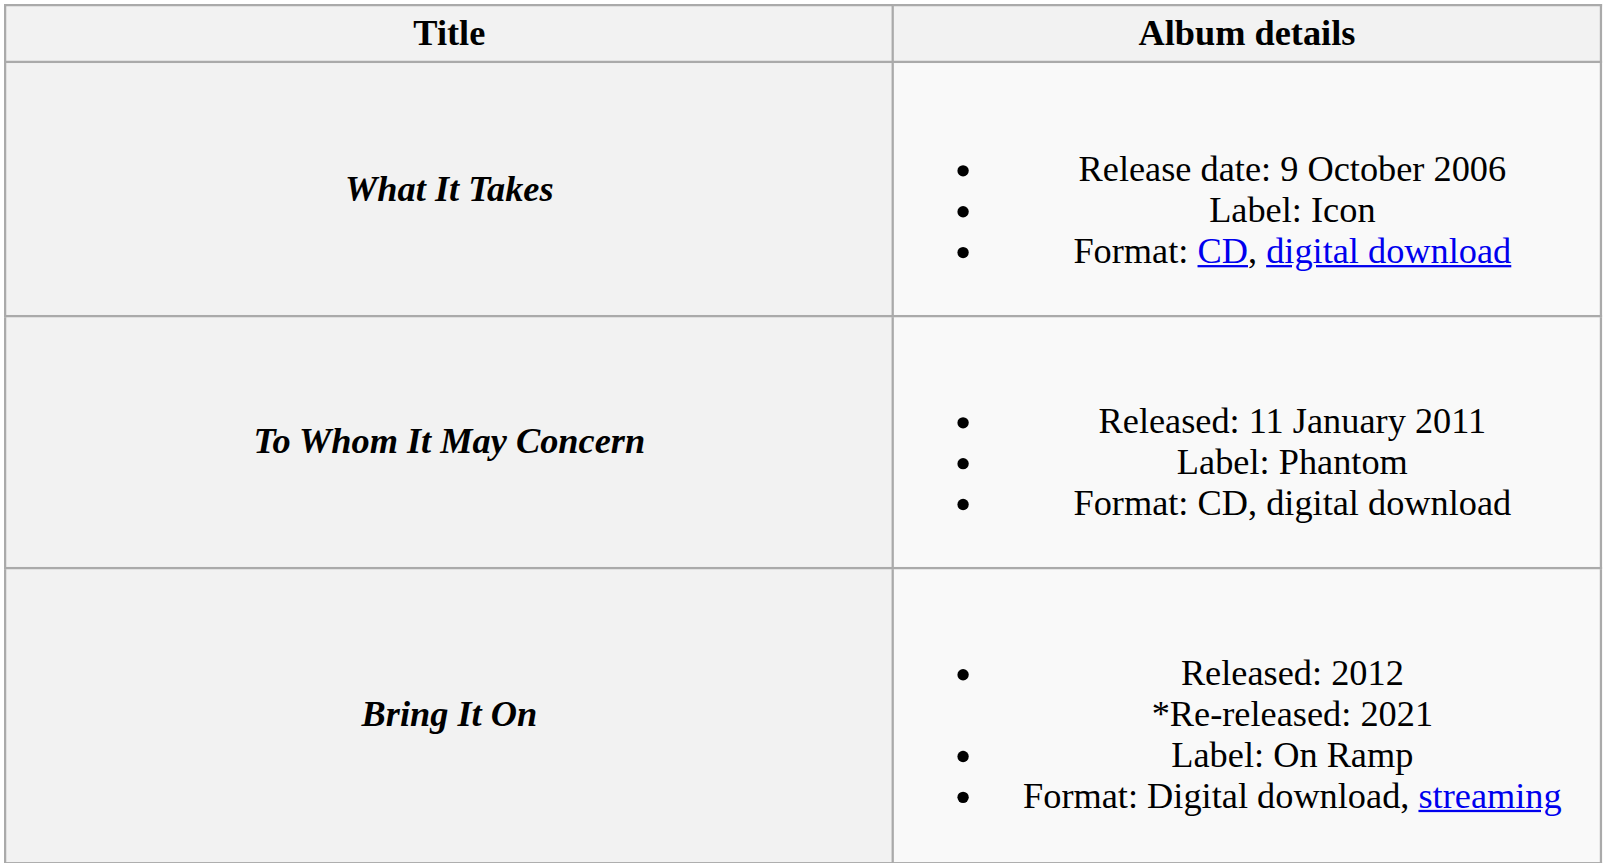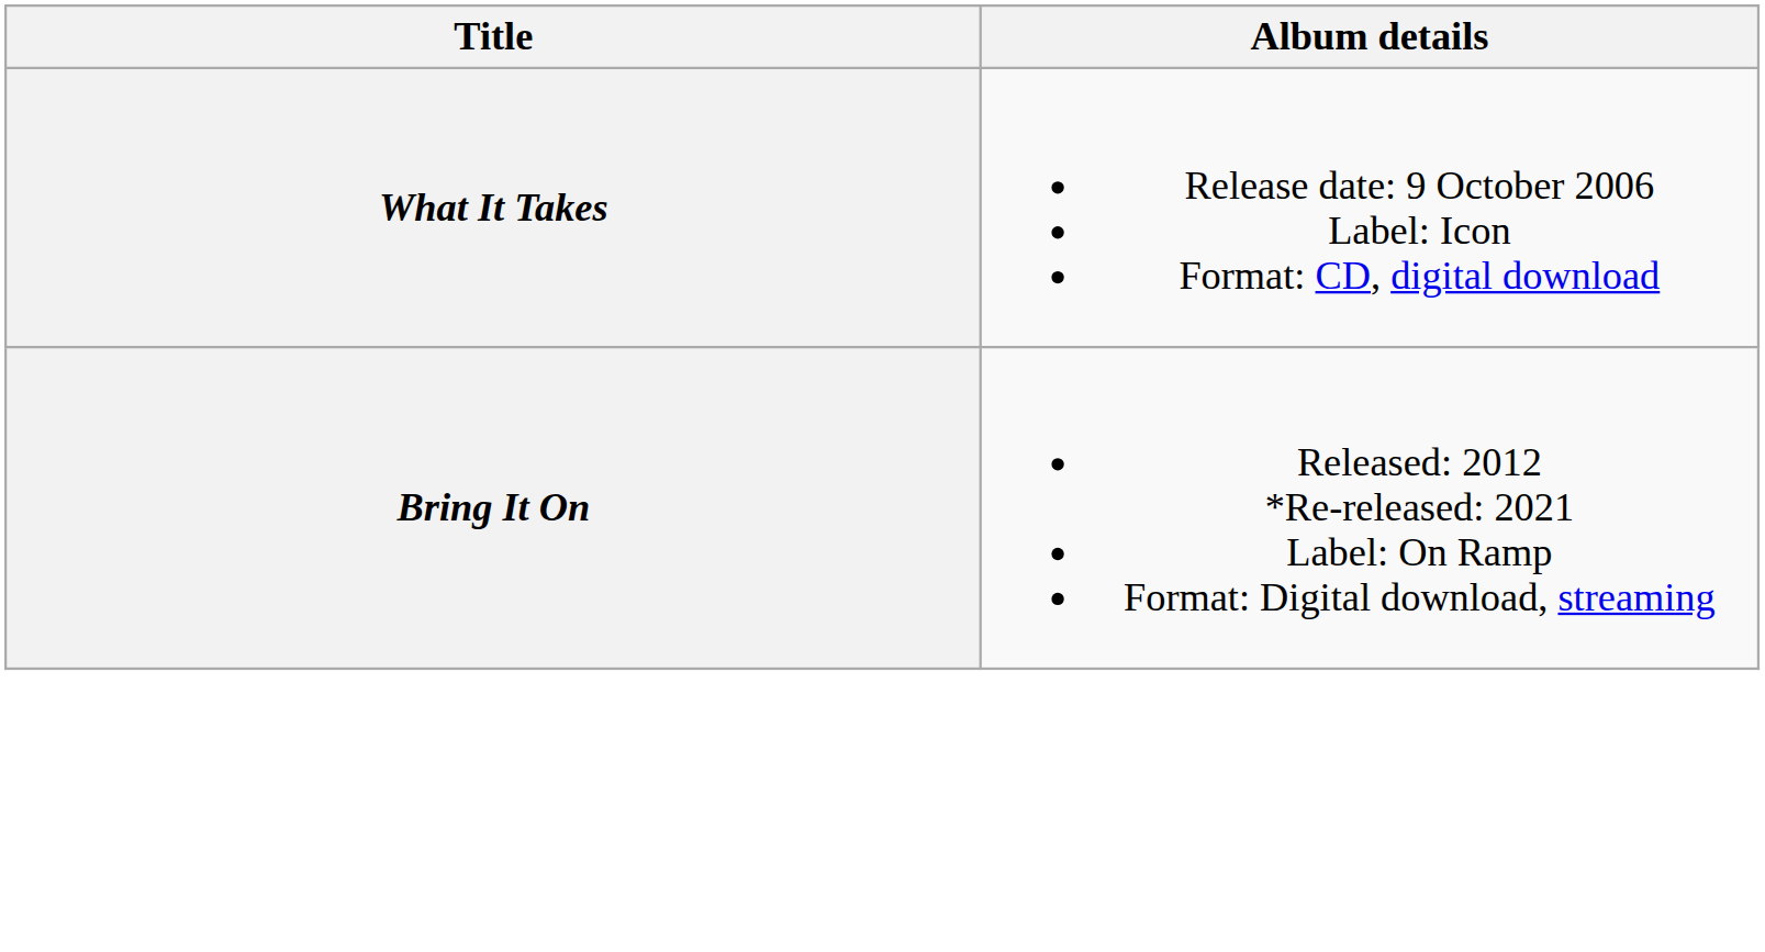 <table class="wikitable plainrowheaders" style="text-align:center">
 <tr>
 <th scope="col" rowspan="1" style="width:24em;">Title</th>
 <th scope="col" rowspan="1" style="width:19em;">Album details</th>
 </tr>
 <tr>
 <th scope="row"><em>What It Takes</em></th>
 <td><br><ul><li>Release date: 9 October 2006</li><li>Label: Icon</li><li>Format: <a href='#'>CD</a>, <a href='#'>digital download</a></li></ul></td>
 </tr>
 <tr>
-<th scope="row"><em>To Whom It May Concern</em></th>
-<td><br><ul><li>Released: 11 January 2011</li><li>Label: Phantom</li><li>Format: CD, digital download</li></ul></td>
-</tr>
-<tr>
 <th scope="row"><em>Bring It On</em></th>
 <td><br><ul><li>Released: 2012<br> *Re-released: 2021</li><li>Label: On Ramp</li><li>Format: Digital download, <a href='#'>streaming</a></li></ul></td>
 </tr>
 </table>
